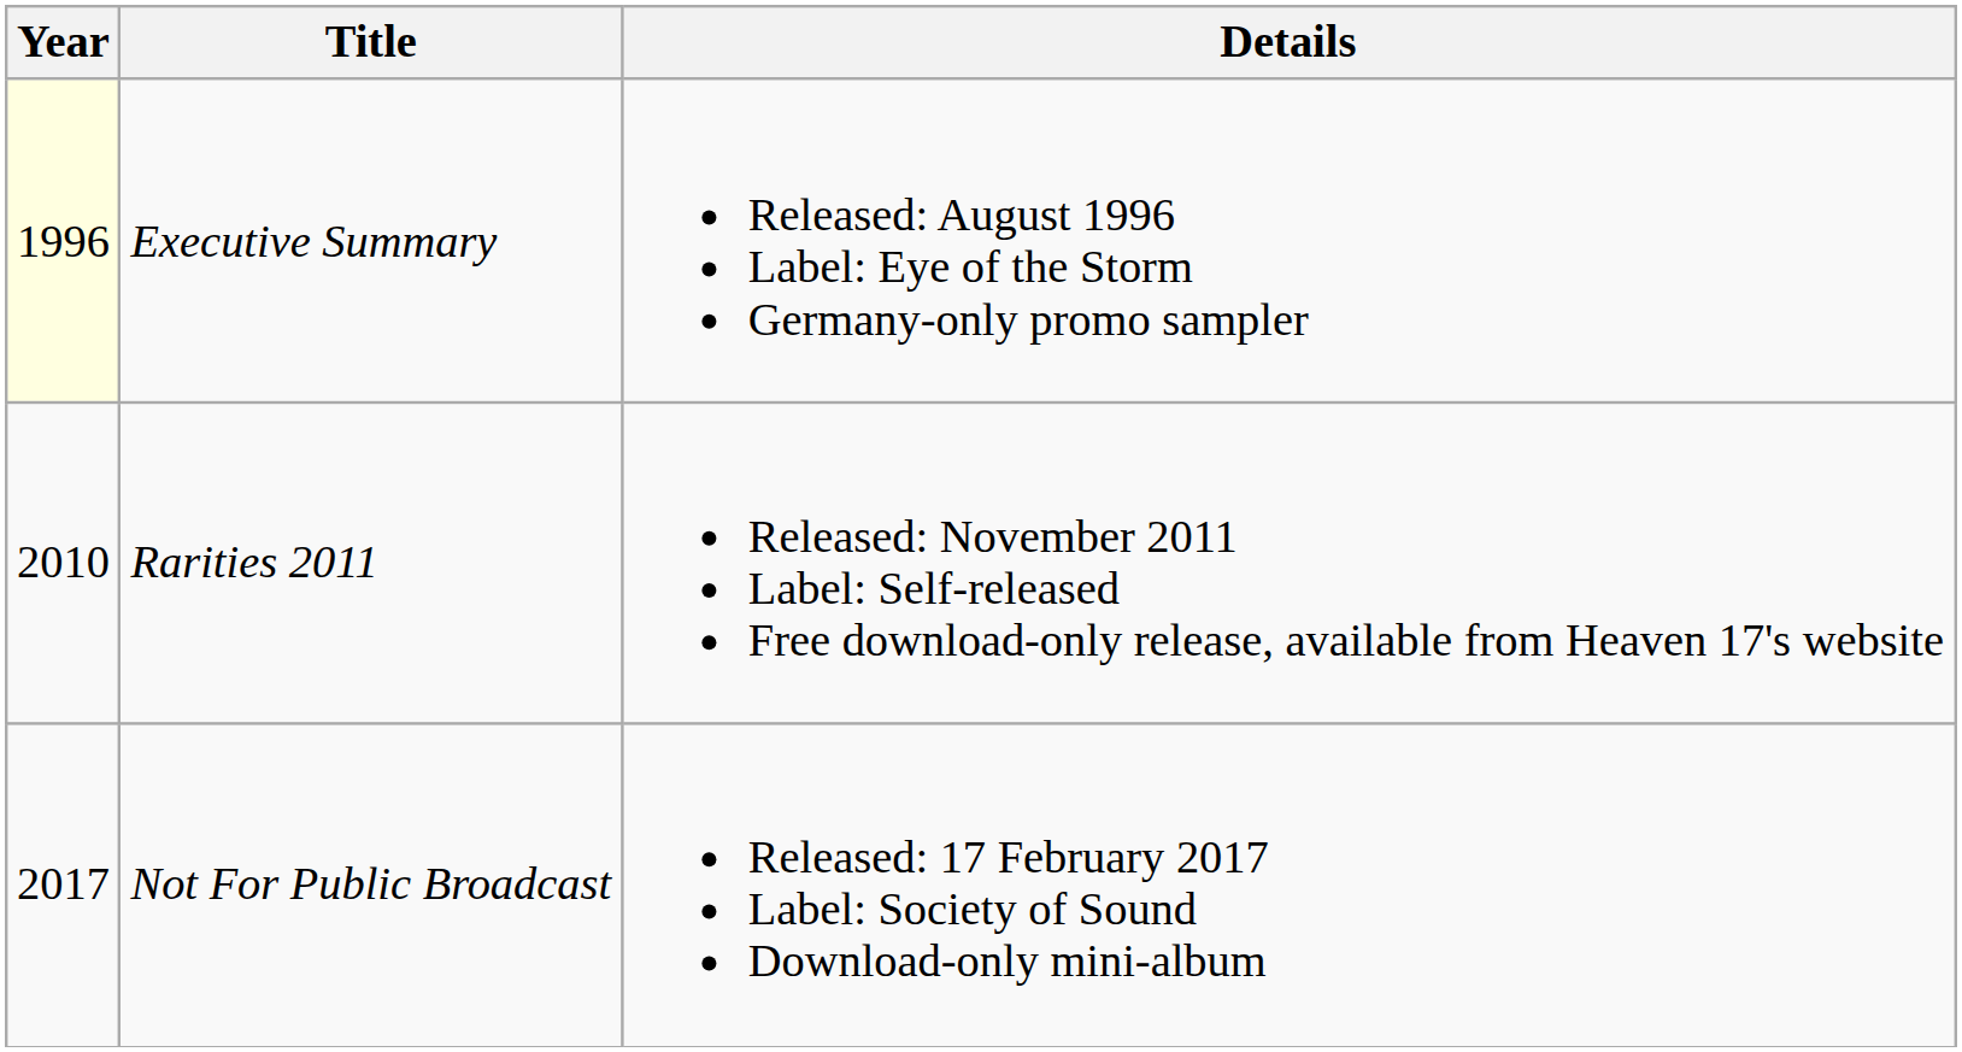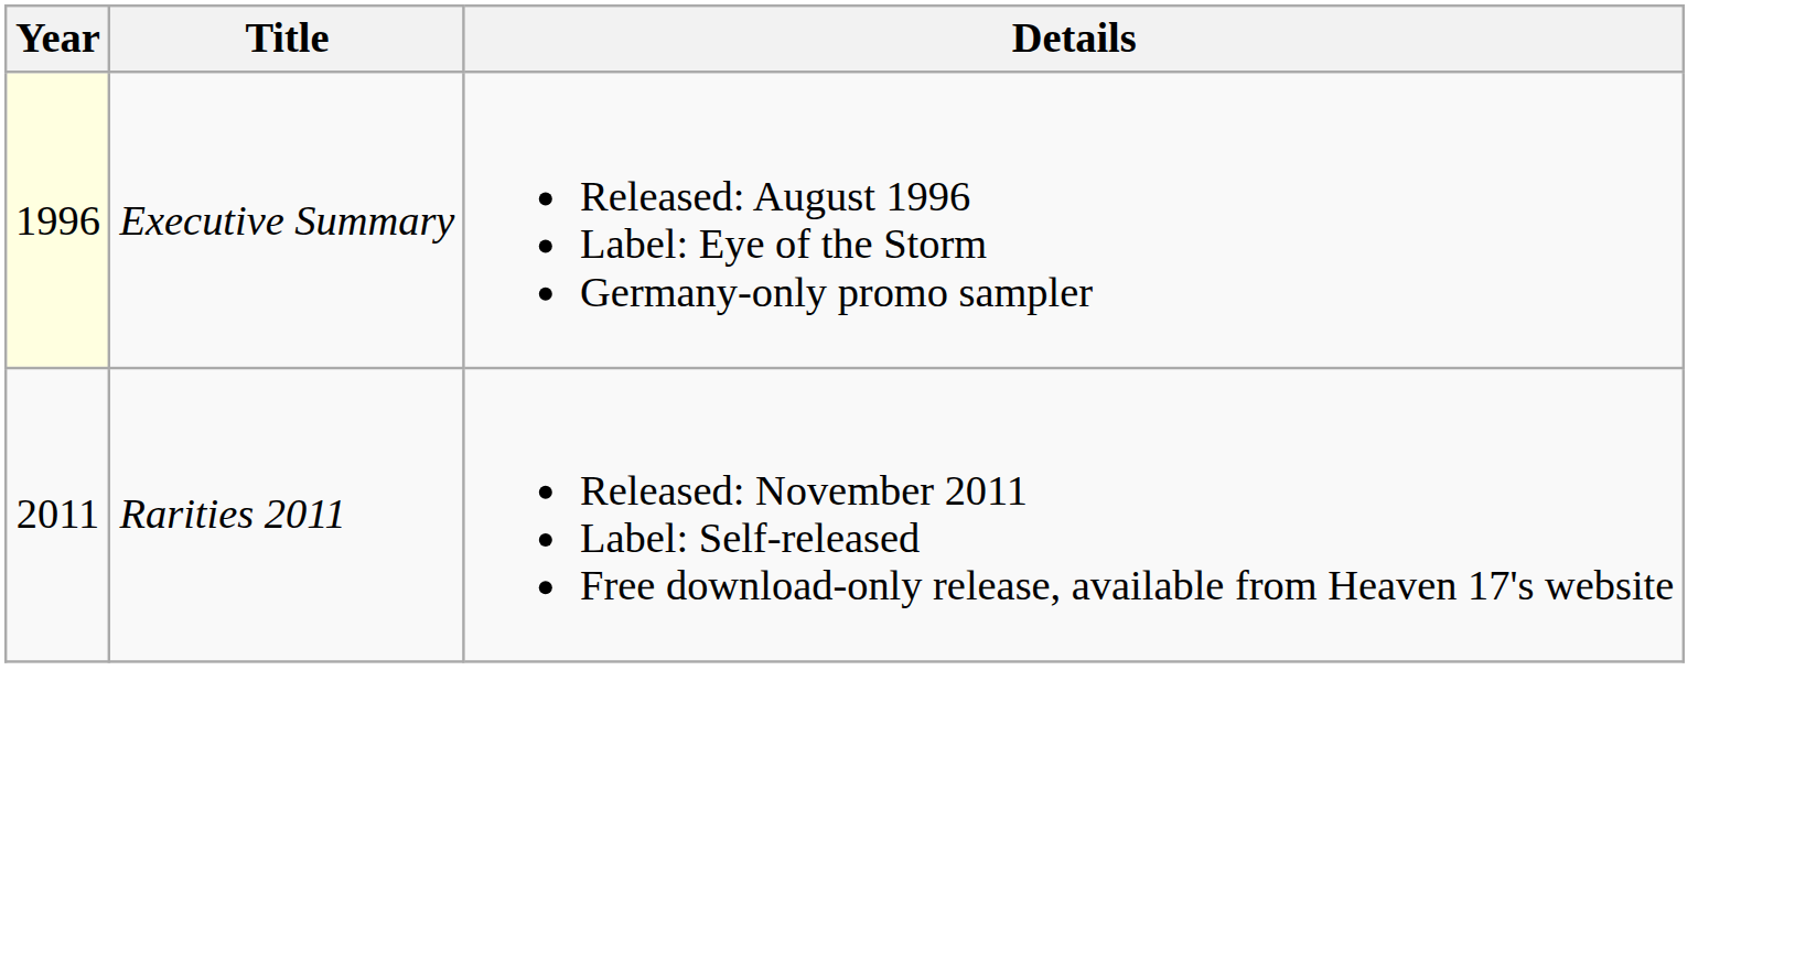 <table class="wikitable">
 <tr>
 <th>Year</th>
 <th>Title</th>
 <th>Details</th>
 </tr>
 <tr>
 <td style="background: lightyellow; text-align:center;">1996</td>
 <td align="left"><em>Executive Summary</em></td>
 <td><br><ul><li>Released: August 1996</li><li>Label: Eye of the Storm</li><li>Germany-only promo sampler</li></ul></td>
 </tr>
 <tr>
-<td style="text-align:center;">2010</td>
+<td style="text-align:center;">2011</td>
 <td align="left"><em>Rarities 2011</em></td>
 <td><br><ul><li>Released: November 2011</li><li>Label: Self-released</li><li>Free download-only release, available from Heaven 17's website</li></ul></td>
 </tr>
-<tr>
-<td style="text-align:center;">2017</td>
-<td align="left"><em>Not For Public Broadcast</em></td>
-<td><br><ul><li>Released: 17 February 2017</li><li>Label: Society of Sound</li><li>Download-only mini-album</li></ul></td>
-</tr>
 </table>
